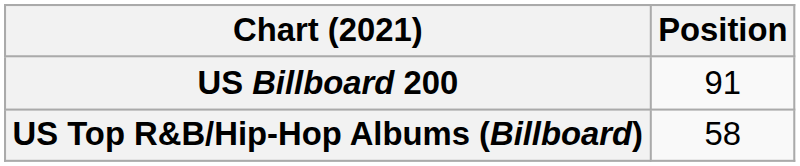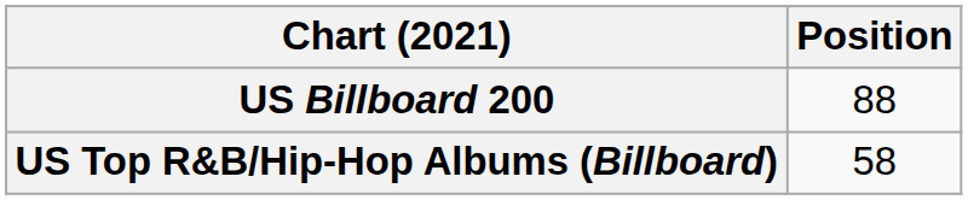 <table class="wikitable sortable plainrowheaders" style="text-align:center">
 <tr>
 <th scope="col">Chart (2021)</th>
 <th scope="col">Position</th>
 </tr>
 <tr>
 <th scope="row">US <em>Billboard</em> 200</th>
-<td>91</td>
+<td>88</td>
 </tr>
 <tr>
 <th scope="row">US Top R&B/Hip-Hop Albums (<em>Billboard</em>)</th>
 <td>58</td>
 </tr>
 </table>
